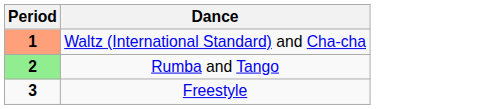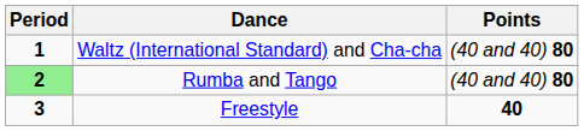 <table class="wikitable">
 <tr>
 <th>Period</th>
 <th>Dance</th>
+<th>Points</th>
 </tr>
 <tr -->
-<td align="center" style="background: lightsalmon;"><strong>1</strong></td>
+<td align="center"><strong>1</strong></td>
 <td align="center"><a href='#'>Waltz (International Standard)</a> and <a href='#'>Cha-cha</a></td>
+<td align="center"><em>(40 and 40)</em> <strong>80</strong></td>
 </tr>
 <tr -->
 <td align="center" style="background: lightgreen;"><strong>2</strong></td>
 <td align="center"><a href='#'>Rumba</a> and <a href='#'>Tango</a></td>
+<td align="center"><em>(40 and 40)</em> <strong>80</strong></td>
 </tr>
 <tr -->
 <td align="center"><strong>3</strong></td>
 <td align="center"><a href='#'>Freestyle</a></td>
+<td align="center"><strong>40</strong></td>
 </tr>
 </table>
